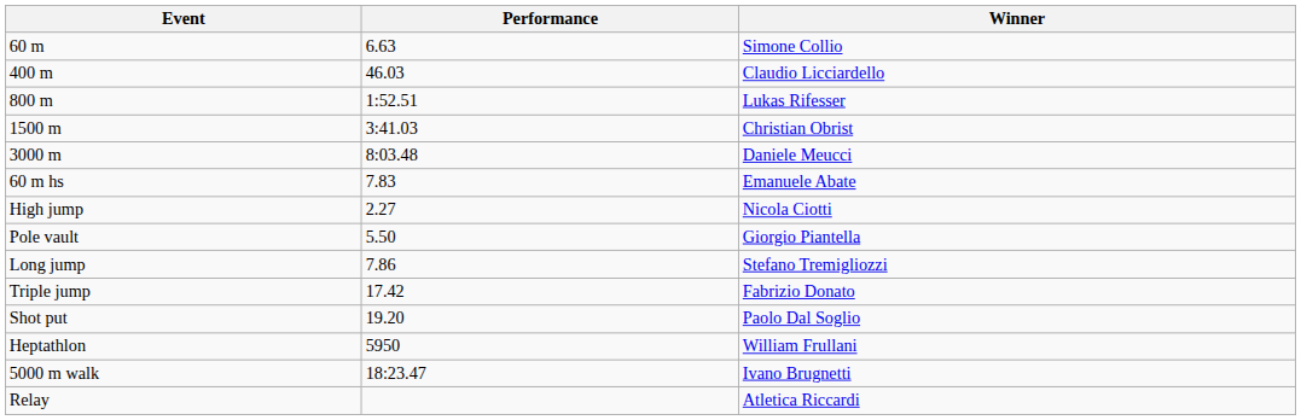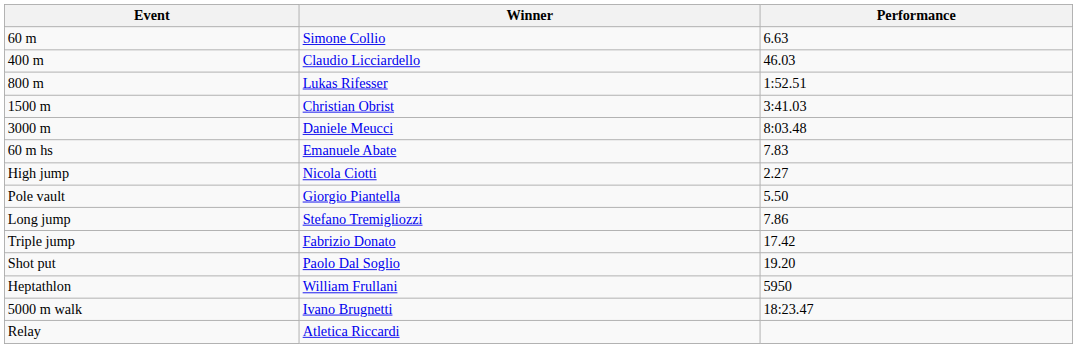 <table class="wikitable" width=95% style="font-size:100%; text-align:left;">
 <tr>
 <th>Event</th>
+<th>Winner</th>
 <th>Performance</th>
-<th>Winner</th>
 </tr>
 <tr>
 <td>60 m</td>
+<td><a href='#'>Simone Collio </a></td>
 <td>6.63</td>
-<td><a href='#'>Simone Collio </a></td>
 </tr>
 <tr>
 <td>400 m</td>
+<td><a href='#'>Claudio Licciardello </a></td>
 <td>46.03</td>
-<td><a href='#'>Claudio Licciardello </a></td>
 </tr>
 <tr>
 <td>800 m</td>
+<td><a href='#'>Lukas Rifesser</a></td>
 <td>1:52.51</td>
-<td><a href='#'>Lukas Rifesser</a></td>
 </tr>
 <tr>
 <td>1500 m</td>
+<td><a href='#'>Christian Obrist </a></td>
 <td>3:41.03</td>
-<td><a href='#'>Christian Obrist </a></td>
 </tr>
 <tr>
 <td>3000 m</td>
+<td><a href='#'>Daniele Meucci </a></td>
 <td>8:03.48</td>
-<td><a href='#'>Daniele Meucci </a></td>
 </tr>
 <tr>
 <td>60 m hs</td>
+<td><a href='#'>Emanuele Abate </a></td>
 <td>7.83</td>
-<td><a href='#'>Emanuele Abate </a></td>
 </tr>
 <tr>
 <td>High jump</td>
+<td><a href='#'>Nicola Ciotti </a></td>
 <td>2.27</td>
-<td><a href='#'>Nicola Ciotti </a></td>
 </tr>
 <tr>
 <td>Pole vault</td>
+<td><a href='#'>Giorgio Piantella </a></td>
 <td>5.50</td>
-<td><a href='#'>Giorgio Piantella </a></td>
 </tr>
 <tr>
 <td>Long jump</td>
+<td><a href='#'>Stefano Tremigliozzi</a></td>
 <td>7.86</td>
-<td><a href='#'>Stefano Tremigliozzi</a></td>
 </tr>
 <tr>
 <td>Triple jump</td>
+<td><a href='#'>Fabrizio Donato </a></td>
 <td>17.42</td>
-<td><a href='#'>Fabrizio Donato </a></td>
 </tr>
 <tr>
 <td>Shot put</td>
+<td><a href='#'>Paolo Dal Soglio </a></td>
 <td>19.20</td>
-<td><a href='#'>Paolo Dal Soglio </a></td>
 </tr>
 <tr>
 <td>Heptathlon</td>
+<td><a href='#'>William Frullani</a></td>
 <td>5950</td>
-<td><a href='#'>William Frullani</a></td>
 </tr>
 <tr>
 <td>5000 m walk</td>
+<td><a href='#'>Ivano Brugnetti </a></td>
 <td>18:23.47</td>
-<td><a href='#'>Ivano Brugnetti </a></td>
 </tr>
 <tr>
 <td>Relay</td>
+<td><a href='#'>Atletica Riccardi</a></td>
 <td></td>
-<td><a href='#'>Atletica Riccardi</a></td>
 </tr>
 </table>
